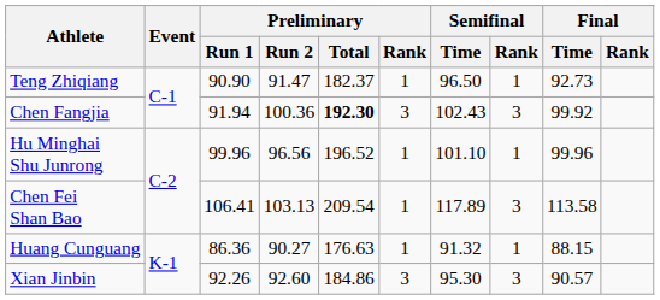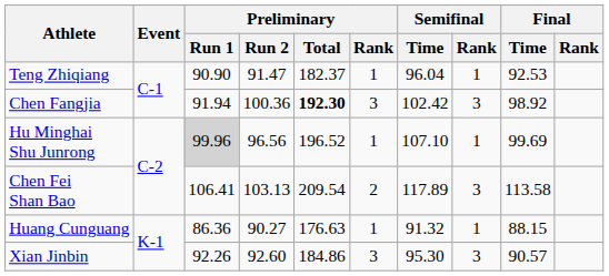 <table class=wikitable style="font-size:90%">
 <tr>
 <th rowspan=2>Athlete</th>
 <th rowspan=2>Event</th>
 <th colspan=4>Preliminary</th>
 <th colspan=2>Semifinal</th>
 <th colspan=2>Final</th>
 </tr>
 <tr>
 <th>Run 1</th>
 <th>Run 2</th>
 <th>Total</th>
 <th>Rank</th>
 <th>Time</th>
 <th>Rank</th>
 <th>Time</th>
 <th>Rank</th>
 </tr>
 <tr>
 <td><a href='#'>Teng Zhiqiang</a></td>
 <td rowspan=2><a href='#'>C-1</a></td>
 <td align=center>90.90</td>
 <td align=center>91.47</td>
 <td align=center>182.37</td>
 <td align=center>1</td>
-<td align=center>96.50</td>
+<td align=center>96.04</td>
 <td align=center>1</td>
-<td align=center>92.73</td>
+<td align=center>92.53</td>
 <td align=center></td>
 </tr>
 <tr>
 <td><a href='#'>Chen Fangjia</a></td>
 <td align=center>91.94</td>
 <td align=center>100.36</td>
 <td align=center><strong>192.30</strong></td>
 <td align=center>3</td>
-<td align=center>102.43</td>
+<td align=center>102.42</td>
 <td align=center>3</td>
-<td align=center>99.92</td>
+<td align=center>98.92</td>
 <td align=center></td>
 </tr>
 <tr>
 <td><a href='#'>Hu Minghai</a><br><a href='#'>Shu Junrong</a></td>
 <td rowspan=2><a href='#'>C-2</a></td>
-<td align=center>99.96</td>
+<td align=center style="background: lightgrey;">99.96</td>
 <td align=center>96.56</td>
 <td align=center>196.52</td>
 <td align=center>1</td>
-<td align=center>101.10</td>
+<td align=center>107.10</td>
 <td align=center>1</td>
-<td align=center>99.96</td>
+<td align=center>99.69</td>
 <td align=center></td>
 </tr>
 <tr>
 <td><a href='#'>Chen Fei</a><br><a href='#'>Shan Bao</a></td>
 <td align=center>106.41</td>
 <td align=center>103.13</td>
 <td align=center>209.54</td>
-<td align=center>1</td>
+<td align=center>2</td>
 <td align=center>117.89</td>
 <td align=center>3</td>
 <td align=center>113.58</td>
 <td align=center></td>
 </tr>
 <tr>
 <td><a href='#'>Huang Cunguang</a></td>
 <td rowspan=2><a href='#'>K-1</a></td>
 <td align=center>86.36</td>
 <td align=center>90.27</td>
 <td align=center>176.63</td>
 <td align=center>1</td>
 <td align=center>91.32</td>
 <td align=center>1</td>
 <td align=center>88.15</td>
 <td align=center></td>
 </tr>
 <tr>
 <td><a href='#'>Xian Jinbin</a></td>
 <td align=center>92.26</td>
 <td align=center>92.60</td>
 <td align=center>184.86</td>
 <td align=center>3</td>
 <td align=center>95.30</td>
 <td align=center>3</td>
 <td align=center>90.57</td>
 <td align=center></td>
 </tr>
 </table>
